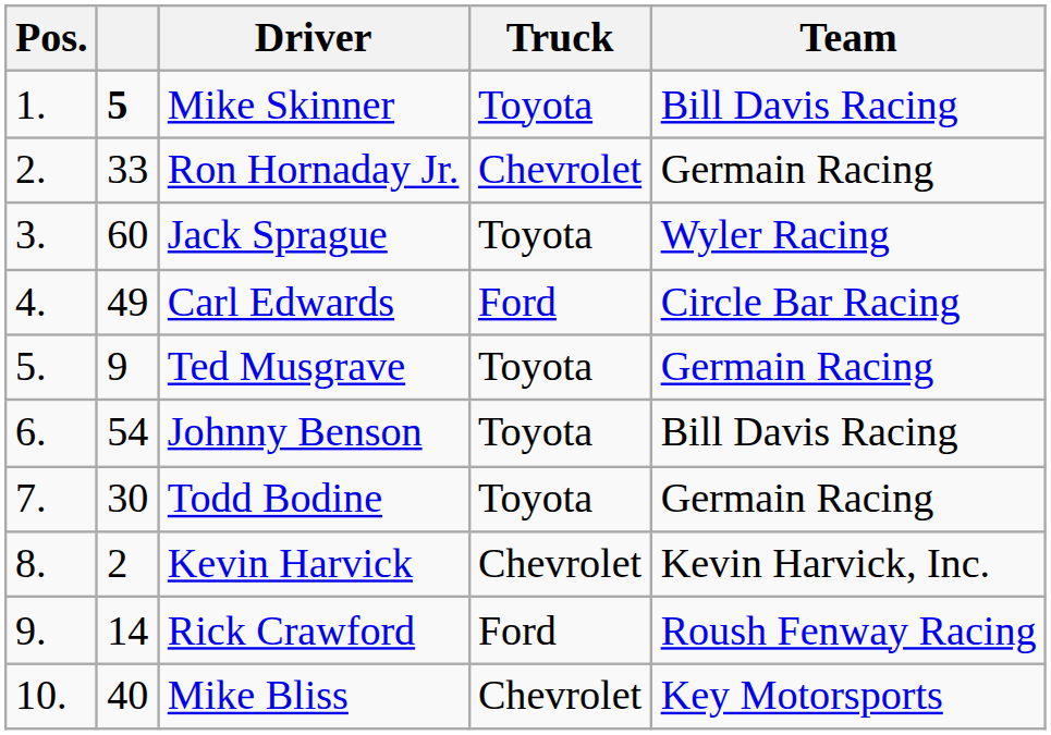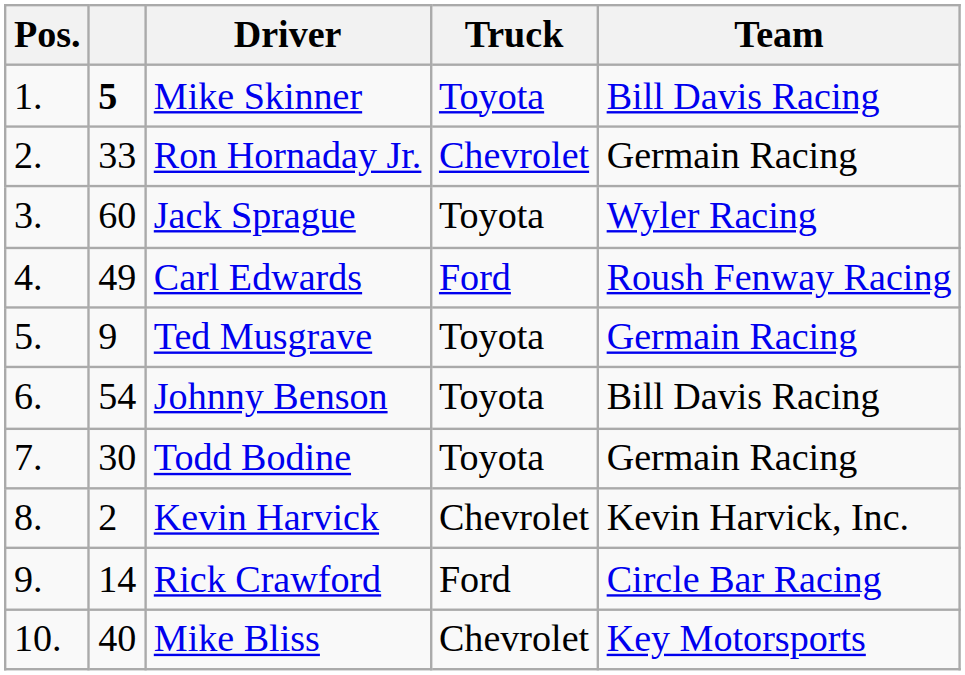 <table class="wikitable">
 <tr>
 <th>Pos.</th>
 <th></th>
 <th>Driver</th>
 <th>Truck</th>
 <th>Team</th>
 </tr>
 <tr>
 <td>1.</td>
 <td><strong>5</strong></td>
 <td><a href='#'>Mike Skinner</a></td>
 <td><a href='#'>Toyota</a></td>
 <td><a href='#'>Bill Davis Racing</a></td>
 </tr>
 <tr>
 <td>2.</td>
 <td>33</td>
 <td><a href='#'>Ron Hornaday Jr.</a></td>
 <td><a href='#'>Chevrolet</a></td>
 <td>Germain Racing</td>
 </tr>
 <tr>
 <td>3.</td>
 <td>60</td>
 <td><a href='#'>Jack Sprague</a></td>
 <td>Toyota</td>
 <td><a href='#'>Wyler Racing</a></td>
 </tr>
 <tr>
 <td>4.</td>
 <td>49</td>
 <td><a href='#'>Carl Edwards</a></td>
 <td><a href='#'>Ford</a></td>
-<td><a href='#'>Circle Bar Racing</a></td>
+<td><a href='#'>Roush Fenway Racing</a></td>
 </tr>
 <tr>
 <td>5.</td>
 <td>9</td>
 <td><a href='#'>Ted Musgrave</a></td>
 <td>Toyota</td>
 <td><a href='#'>Germain Racing</a></td>
 </tr>
 <tr>
 <td>6.</td>
 <td>54</td>
 <td><a href='#'>Johnny Benson</a></td>
 <td>Toyota</td>
 <td>Bill Davis Racing</td>
 </tr>
 <tr>
 <td>7.</td>
 <td>30</td>
 <td><a href='#'>Todd Bodine</a></td>
 <td>Toyota</td>
 <td>Germain Racing</td>
 </tr>
 <tr>
 <td>8.</td>
 <td>2</td>
 <td><a href='#'>Kevin Harvick</a></td>
 <td>Chevrolet</td>
 <td>Kevin Harvick, Inc.</td>
 </tr>
 <tr>
 <td>9.</td>
 <td>14</td>
 <td><a href='#'>Rick Crawford</a></td>
 <td>Ford</td>
-<td><a href='#'>Roush Fenway Racing</a></td>
+<td><a href='#'>Circle Bar Racing</a></td>
 </tr>
 <tr>
 <td>10.</td>
 <td>40</td>
 <td><a href='#'>Mike Bliss</a></td>
 <td>Chevrolet</td>
 <td><a href='#'>Key Motorsports</a></td>
 </tr>
 </table>
